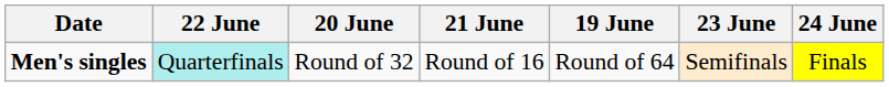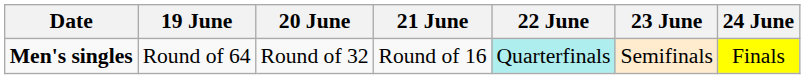 <table class="wikitable" style="text-align:center">
 <tr>
 <th>Date</th>
-<th>22 June</th>
+<th>19 June</th>
 <th>20 June</th>
 <th>21 June</th>
-<th>19 June</th>
+<th>22 June</th>
 <th>23 June</th>
 <th>24 June</th>
 </tr>
 <tr>
 <td align="left"><strong>Men's singles</strong></td>
-<td bgcolor="#afeeee">Quarterfinals</td>
+<td>Round of 64</td>
 <td>Round of 32</td>
 <td>Round of 16</td>
-<td>Round of 64</td>
+<td bgcolor="#afeeee">Quarterfinals</td>
 <td bgcolor="#ffebcd">Semifinals</td>
 <td bgcolor="#FFFF00">Finals</td>
 </tr>
 </table>
